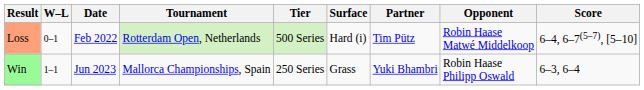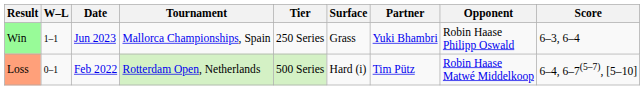 <table class="sortable wikitable">
 <tr>
 <th>Result</th>
 <th class="unsortable">W–L</th>
 <th>Date</th>
 <th>Tournament</th>
 <th>Tier</th>
 <th>Surface</th>
 <th>Partner</th>
 <th>Opponent</th>
 <th class="unsortable">Score</th>
 </tr>
 <tr>
+<td bgcolor=98FB98>Win</td>
+<td><small>1–1</small></td>
+<td><a href='#'>Jun 2023</a></td>
+<td><a href='#'>Mallorca Championships</a>, Spain</td>
+<td>250 Series</td>
+<td>Grass</td>
+<td> <a href='#'>Yuki Bhambri</a></td>
+<td> Robin Haase <br>  <a href='#'>Philipp Oswald</a></td>
+<td>6–3, 6–4</td>
+</tr>
+<tr>
 <td bgcolor=ffa07a>Loss</td>
 <td><small>0–1</small></td>
 <td><a href='#'>Feb 2022</a></td>
 <td style="background:#d4f1c5;"><a href='#'>Rotterdam Open</a>, Netherlands</td>
 <td style="background:#d4f1c5;">500 Series</td>
 <td>Hard (i)</td>
 <td> <a href='#'>Tim Pütz</a></td>
 <td> <a href='#'>Robin Haase</a> <br>  <a href='#'>Matwé Middelkoop</a></td>
 <td>6–4, 6–7<sup>(5–7)</sup>, [5–10]</td>
 </tr>
-<tr>
-<td bgcolor=98FB98>Win</td>
-<td><small>1–1</small></td>
-<td><a href='#'>Jun 2023</a></td>
-<td><a href='#'>Mallorca Championships</a>, Spain</td>
-<td>250 Series</td>
-<td>Grass</td>
-<td> <a href='#'>Yuki Bhambri</a></td>
-<td> Robin Haase <br>  <a href='#'>Philipp Oswald</a></td>
-<td>6–3, 6–4</td>
-</tr>
 </table>
